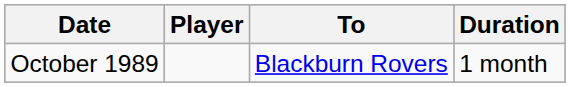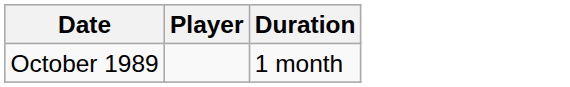 <table class="wikitable sortable" style="font-size:95%">
 <tr>
 <th>Date</th>
 <th>Player</th>
-<th>To</th>
 <th>Duration</th>
 </tr>
 <tr>
 <td>October 1989</td>
 <td> </td>
-<td><a href='#'>Blackburn Rovers</a></td>
 <td>1 month</td>
 </tr>
 </table>
